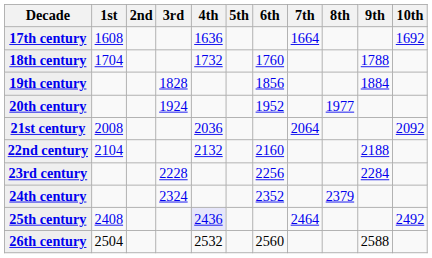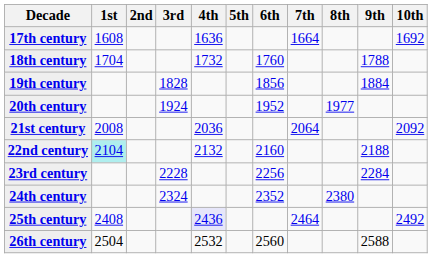 <table class="wikitable">
 <tr>
 <th scope=row>Decade</th>
 <th>1st</th>
 <th>2nd</th>
 <th>3rd</th>
 <th>4th</th>
 <th>5th</th>
 <th>6th</th>
 <th>7th</th>
 <th>8th</th>
 <th>9th</th>
 <th>10th</th>
 </tr>
 <tr>
 <th style="background-color:#efefef;"><a href='#'>17th century</a></th>
 <td><a href='#'>1608</a></td>
 <td></td>
 <td></td>
 <td><a href='#'>1636</a></td>
 <td></td>
 <td></td>
 <td><a href='#'>1664</a></td>
 <td></td>
 <td></td>
 <td><a href='#'>1692</a></td>
 </tr>
 <tr>
 <th style="background-color:#efefef;"><a href='#'>18th century</a></th>
 <td><a href='#'>1704</a></td>
 <td></td>
 <td></td>
 <td><a href='#'>1732</a></td>
 <td></td>
 <td><a href='#'>1760</a></td>
 <td></td>
 <td></td>
 <td><a href='#'>1788</a></td>
 <td></td>
 </tr>
 <tr>
 <th style="background-color:#efefef;"><a href='#'>19th century</a></th>
 <td></td>
 <td></td>
 <td><a href='#'>1828</a></td>
 <td></td>
 <td></td>
 <td><a href='#'>1856</a></td>
 <td></td>
 <td></td>
 <td><a href='#'>1884</a></td>
 <td></td>
 </tr>
 <tr>
 <th style="background-color:#efefef;"><a href='#'>20th century</a></th>
 <td></td>
 <td></td>
 <td><a href='#'>1924</a></td>
 <td></td>
 <td></td>
 <td><a href='#'>1952</a></td>
 <td></td>
 <td><a href='#'>1977</a></td>
 <td></td>
 <td></td>
 </tr>
 <tr>
 <th style="background-color:#efefef;"><a href='#'>21st century</a></th>
 <td><a href='#'>2008</a></td>
 <td></td>
 <td></td>
 <td><a href='#'>2036</a></td>
 <td></td>
 <td></td>
 <td><a href='#'>2064</a></td>
 <td></td>
 <td></td>
 <td><a href='#'>2092</a></td>
 </tr>
 <tr>
 <th style="background-color:#efefef;"><a href='#'>22nd century</a></th>
-<td><a href='#'>2104</a></td>
+<td style="background: paleturquoise;"><a href='#'>2104</a></td>
 <td></td>
 <td></td>
 <td><a href='#'>2132</a></td>
 <td></td>
 <td><a href='#'>2160</a></td>
 <td></td>
 <td></td>
 <td><a href='#'>2188</a></td>
 <td></td>
 </tr>
 <tr>
 <th style="background-color:#efefef;"><a href='#'>23rd century</a></th>
 <td></td>
 <td></td>
 <td><a href='#'>2228</a></td>
 <td></td>
 <td></td>
 <td><a href='#'>2256</a></td>
 <td></td>
 <td></td>
 <td><a href='#'>2284</a></td>
 <td></td>
 </tr>
 <tr>
 <th style="background-color:#efefef;"><a href='#'>24th century</a></th>
 <td></td>
 <td></td>
 <td><a href='#'>2324</a></td>
 <td></td>
 <td></td>
 <td><a href='#'>2352</a></td>
 <td></td>
-<td><a href='#'>2379</a></td>
+<td><a href='#'>2380</a></td>
 <td></td>
 <td></td>
 </tr>
 <tr>
 <th style="background-color:#efefef;"><a href='#'>25th century</a></th>
 <td><a href='#'>2408</a></td>
 <td></td>
 <td></td>
 <td style="background: lavender;"><a href='#'>2436</a></td>
 <td></td>
 <td></td>
 <td><a href='#'>2464</a></td>
 <td></td>
 <td></td>
 <td><a href='#'>2492</a></td>
 </tr>
 <tr>
 <th style="background-color:#efefef;"><a href='#'>26th century</a></th>
 <td>2504</td>
 <td></td>
 <td></td>
 <td>2532</td>
 <td></td>
 <td>2560</td>
 <td></td>
 <td></td>
 <td>2588</td>
 <td></td>
 </tr>
 </table>
